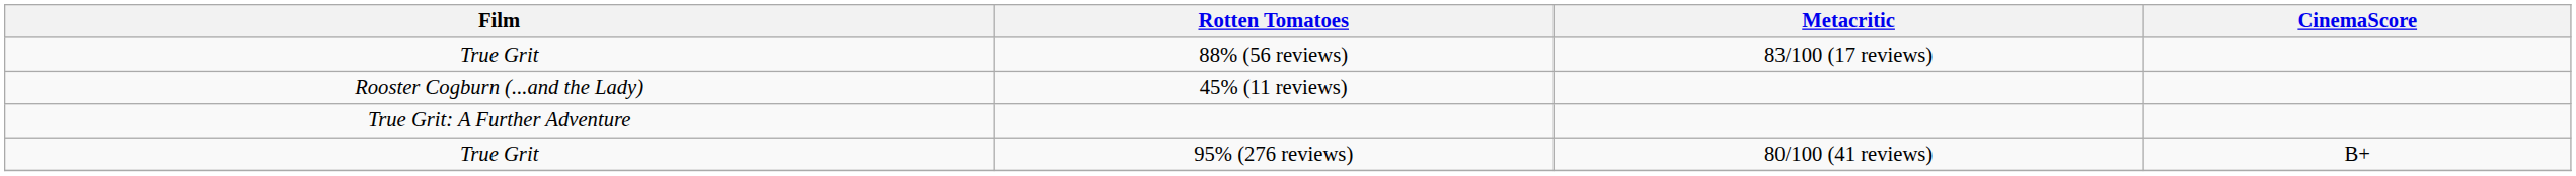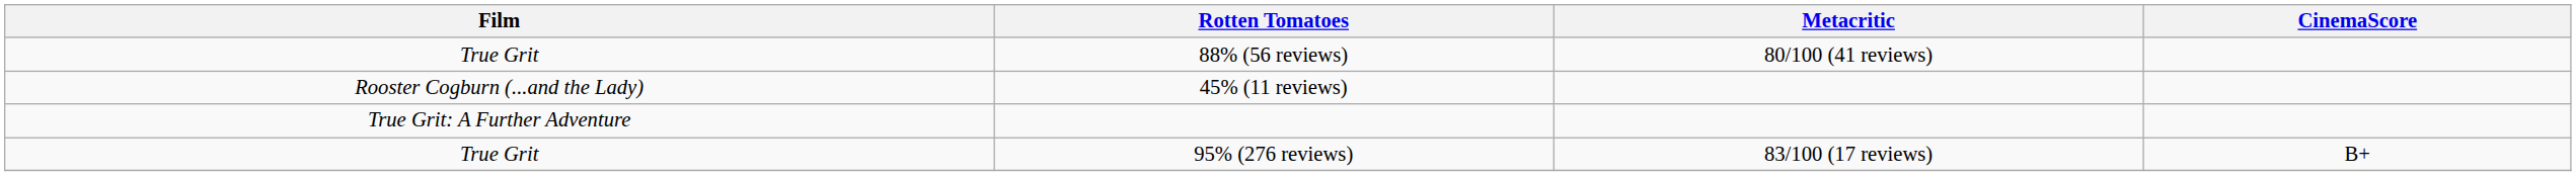 <table class="wikitable sortable" style="width:99%; text-align:center;">
 <tr>
 <th>Film</th>
 <th><a href='#'>Rotten Tomatoes</a></th>
 <th><a href='#'>Metacritic</a></th>
 <th><a href='#'>CinemaScore</a></th>
 </tr>
 <tr>
 <td><em>True Grit</em> </td>
 <td>88% (56 reviews)</td>
-<td>83/100 (17 reviews)</td>
+<td>80/100 (41 reviews)</td>
 <td></td>
 </tr>
 <tr>
 <td><em>Rooster Cogburn (...and the Lady)</em></td>
 <td>45% (11 reviews)</td>
 <td></td>
 <td></td>
 </tr>
 <tr>
 <td><em>True Grit: A Further Adventure</em></td>
 <td></td>
 <td></td>
 <td></td>
 </tr>
 <tr>
 <td><em>True Grit</em> </td>
 <td>95% (276 reviews)</td>
-<td>80/100 (41 reviews)</td>
+<td>83/100 (17 reviews)</td>
 <td>B+</td>
 </tr>
 <tr>
 </tr>
 </table>
